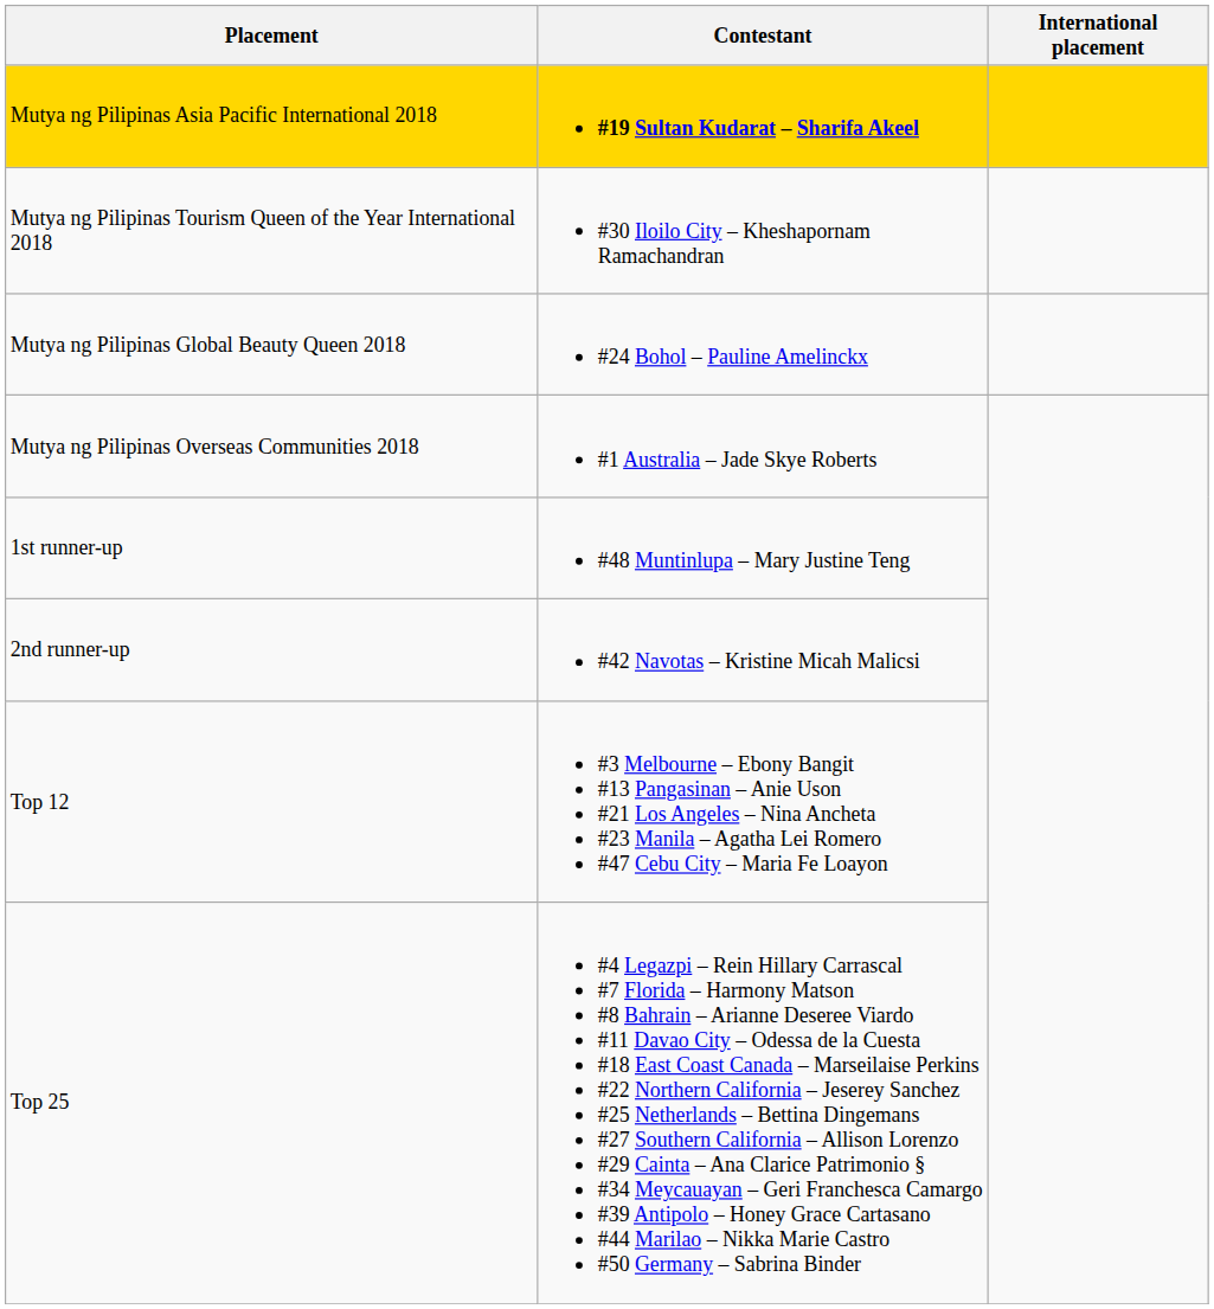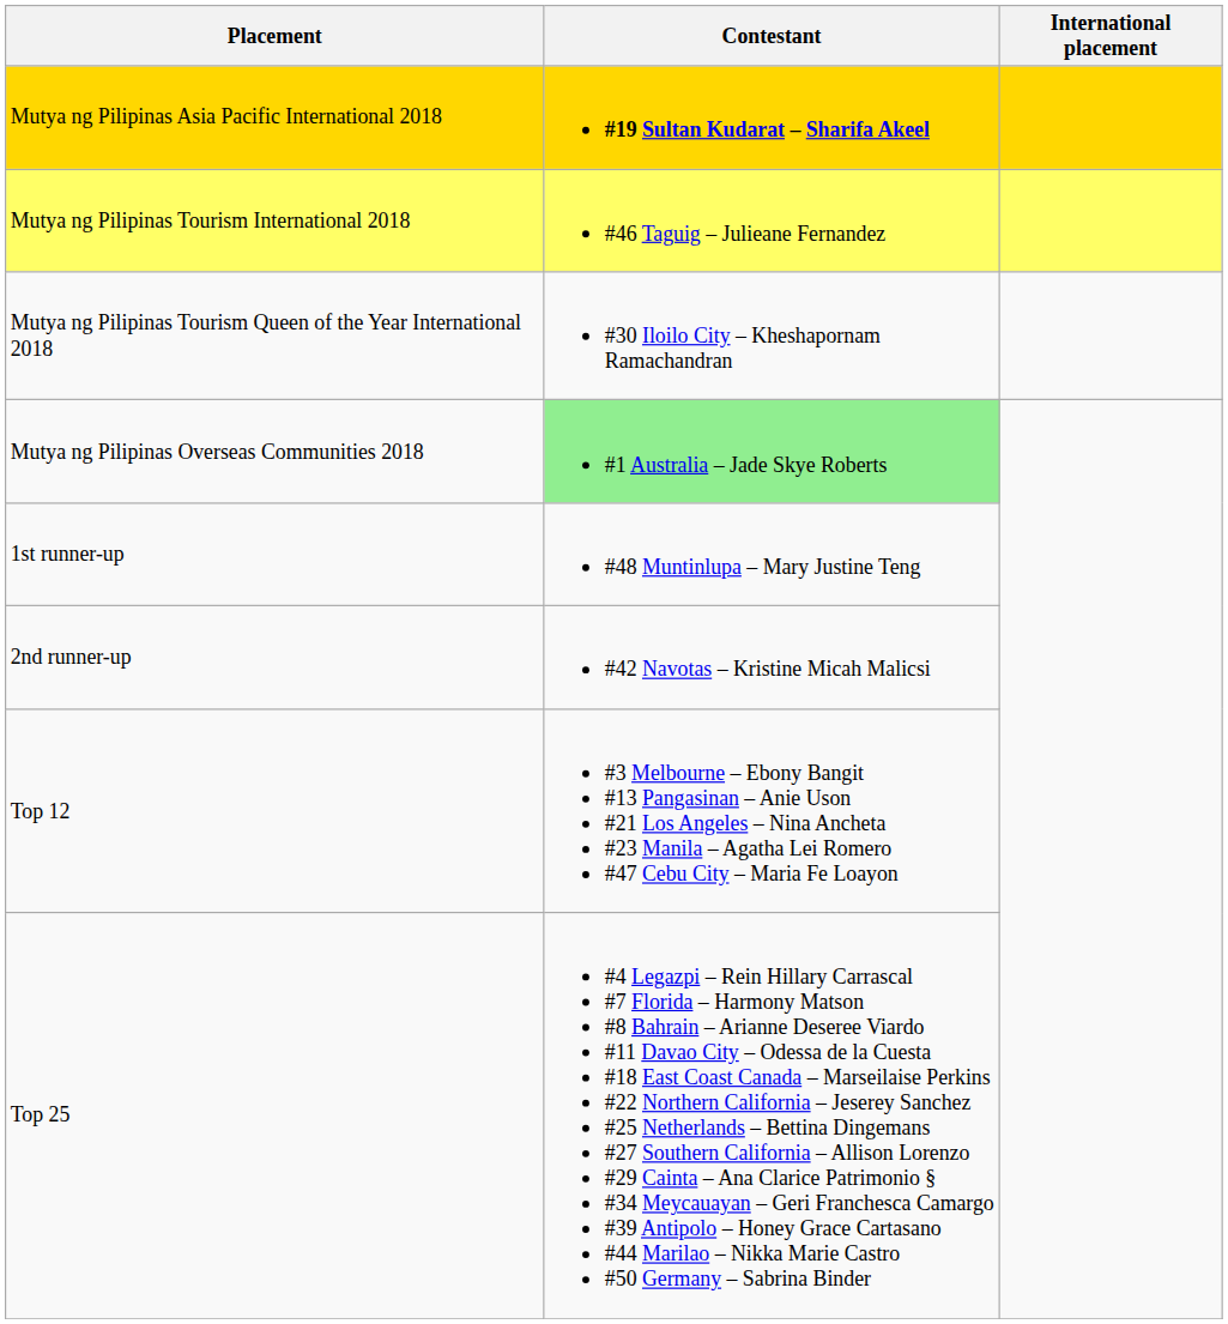 <table class="wikitable sortable" style="font-size:95%;">
 <tr>
 <th>Placement</th>
 <th>Contestant</th>
 <th>International placement</th>
 </tr>
 <tr>
 <td style="background:gold;">Mutya ng Pilipinas Asia Pacific International 2018</td>
 <td style="background:gold;"><strong><br><ul><li>#19 <a href='#'>Sultan Kudarat</a> – <a href='#'>Sharifa Akeel</a></li></ul></strong></td>
 <td style="background:gold;"></td>
 </tr>
 <tr>
+<td style="background:#FFFF66;">Mutya ng Pilipinas Tourism International 2018</td>
+<td style="background:#FFFF66;"><br><ul><li>#46 <a href='#'>Taguig</a> – Julieane Fernandez</li></ul></td>
+<td style="background:#FFFF66;"></td>
+</tr>
+<tr>
 <td>Mutya ng Pilipinas Tourism Queen of the Year International 2018</td>
 <td><br><ul><li>#30 <a href='#'>Iloilo City</a> – Kheshapornam Ramachandran</li></ul></td>
 <td></td>
 </tr>
 <tr>
-<td>Mutya ng Pilipinas Global Beauty Queen 2018</td>
-<td><br><ul><li>#24 <a href='#'>Bohol</a> – <a href='#'>Pauline Amelinckx</a></li></ul></td>
-<td></td>
-</tr>
-<tr>
 <td>Mutya ng Pilipinas Overseas Communities 2018</td>
-<td><br><ul><li>#1 <a href='#'>Australia</a> – Jade Skye Roberts</li></ul></td>
+<td style="background: lightgreen;"><br><ul><li>#1 <a href='#'>Australia</a> – Jade Skye Roberts</li></ul></td>
 </tr>
 <tr>
 <td>1st runner-up</td>
 <td><br><ul><li>#48 <a href='#'>Muntinlupa</a> – Mary Justine Teng</li></ul></td>
 </tr>
 <tr>
 <td>2nd runner-up</td>
 <td><br><ul><li>#42 <a href='#'>Navotas</a> – Kristine Micah Malicsi</li></ul></td>
 </tr>
 <tr>
 <td>Top 12</td>
 <td><br><ul><li>#3 <a href='#'>Melbourne</a> – Ebony Bangit</li><li>#13 <a href='#'>Pangasinan</a> – Anie Uson</li><li>#21 <a href='#'>Los Angeles</a> – Nina Ancheta</li><li>#23 <a href='#'>Manila</a>  – Agatha Lei Romero</li><li>#47 <a href='#'>Cebu City</a> – Maria Fe Loayon</li></ul></td>
 </tr>
 <tr>
 <td>Top 25</td>
 <td><br><ul><li>#4 <a href='#'>Legazpi</a> – Rein Hillary Carrascal</li><li>#7 <a href='#'>Florida</a> – Harmony Matson</li><li>#8 <a href='#'>Bahrain</a> – Arianne Deseree Viardo</li><li>#11 <a href='#'>Davao City</a> – Odessa de la Cuesta</li><li>#18 <a href='#'>East Coast Canada</a> – Marseilaise Perkins</li><li>#22 <a href='#'>Northern California</a> – Jeserey Sanchez</li><li>#25 <a href='#'>Netherlands</a> – Bettina Dingemans</li><li>#27 <a href='#'>Southern California</a> – Allison Lorenzo</li><li>#29 <a href='#'>Cainta</a> – Ana Clarice Patrimonio §</li><li>#34 <a href='#'>Meycauayan</a> – Geri Franchesca Camargo</li><li>#39 <a href='#'>Antipolo</a> – Honey Grace Cartasano</li><li>#44 <a href='#'>Marilao</a> – Nikka Marie Castro</li><li>#50 <a href='#'>Germany</a> – Sabrina Binder</li></ul></td>
 </tr>
 </table>
